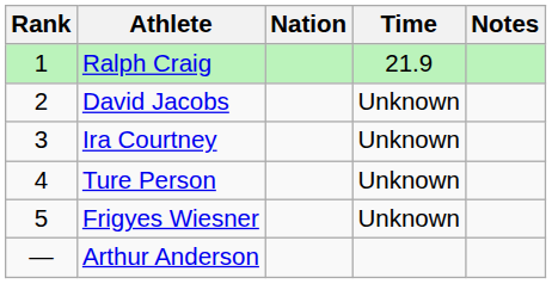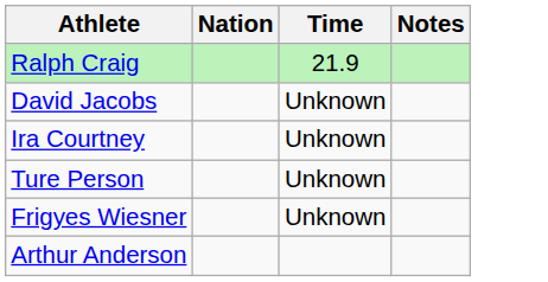 <table class="wikitable sortable" style="text-align:center">
 <tr>
-<th>Rank</th>
 <th>Athlete</th>
 <th>Nation</th>
 <th>Time</th>
 <th>Notes</th>
 </tr>
 <tr bgcolor=bbf3bb>
-<td>1</td>
 <td align=left><a href='#'>Ralph Craig</a></td>
 <td align=left></td>
 <td>21.9</td>
 <td></td>
 </tr>
 <tr>
-<td>2</td>
 <td align=left><a href='#'>David Jacobs</a></td>
 <td align=left></td>
 <td data-sort-value=30.0>Unknown</td>
 <td></td>
 </tr>
 <tr>
-<td>3</td>
 <td align=left><a href='#'>Ira Courtney</a></td>
 <td align=left></td>
 <td data-sort-value=30.0>Unknown</td>
 <td></td>
 </tr>
 <tr>
-<td>4</td>
 <td align=left><a href='#'>Ture Person</a></td>
 <td align=left></td>
 <td data-sort-value=30.0>Unknown</td>
 <td></td>
 </tr>
 <tr>
-<td>5</td>
 <td align=left><a href='#'>Frigyes Wiesner</a></td>
 <td align=left></td>
 <td data-sort-value=30.0>Unknown</td>
 <td></td>
 </tr>
 <tr>
-<td data-sort-value=6>—</td>
 <td align=left><a href='#'>Arthur Anderson</a></td>
 <td align=left></td>
 <td data-sort-value=99.9></td>
 <td></td>
 </tr>
 </table>
